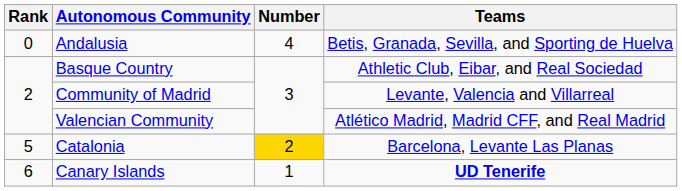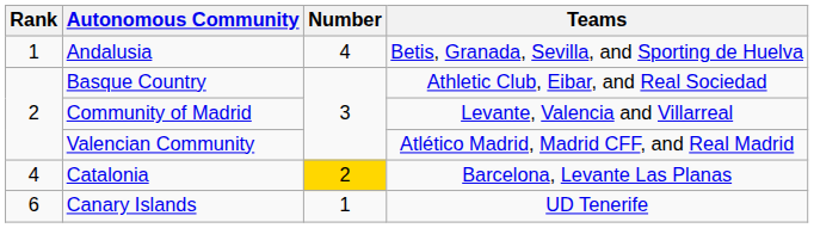 <table class="wikitable">
 <tr>
 <th>Rank</th>
 <th><a href='#'>Autonomous Community</a></th>
 <th>Number</th>
 <th>Teams</th>
 </tr>
 <tr>
-<td align=center>0</td>
+<td align=center>1</td>
 <td> <a href='#'>Andalusia</a></td>
 <td align=center>4</td>
 <td align=center><a href='#'>Betis</a>, <a href='#'>Granada</a>, <a href='#'>Sevilla</a>, and <a href='#'>Sporting de Huelva</a></td>
 </tr>
 <tr>
 <td rowspan=3 align=center>2</td>
 <td> <a href='#'>Basque Country</a></td>
 <td rowspan=3 align=center>3</td>
 <td align=center><a href='#'>Athletic Club</a>, <a href='#'>Eibar</a>, and <a href='#'>Real Sociedad</a></td>
 </tr>
 <tr>
 <td> <a href='#'>Community of Madrid</a></td>
 <td align=center><a href='#'>Levante</a>, <a href='#'>Valencia</a> and <a href='#'>Villarreal</a></td>
 </tr>
 <tr>
 <td> <a href='#'>Valencian Community</a></td>
 <td align=center><a href='#'>Atlético Madrid</a>, <a href='#'>Madrid CFF</a>, and <a href='#'>Real Madrid</a></td>
 </tr>
 <tr>
-<td align=center>5</td>
+<td align=center>4</td>
 <td> <a href='#'>Catalonia</a></td>
 <td align=center style="background: gold;">2</td>
 <td align=center><a href='#'>Barcelona</a>, <a href='#'>Levante Las Planas</a></td>
 </tr>
 <tr>
 <td align=center>6</td>
 <td> <a href='#'>Canary Islands</a></td>
 <td align=center>1</td>
-<td align=center><strong><a href='#'>UD Tenerife</a></strong></td>
+<td align=center><a href='#'>UD Tenerife</a></td>
 </tr>
 </table>
